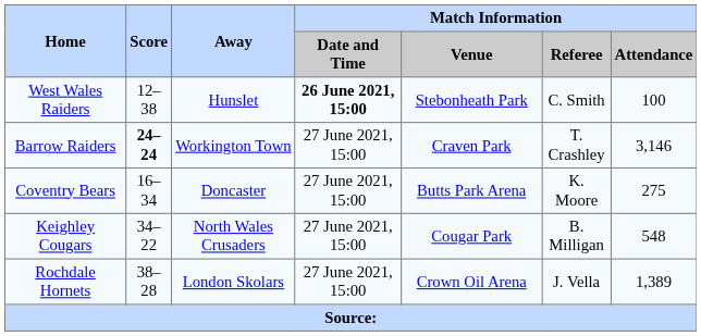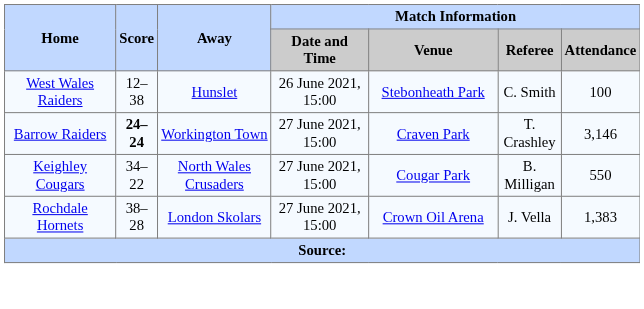 <table border=1 style="border-collapse:collapse; font-size:90%; text-align:center;" cellpadding=3 cellspacing=0 width=100%>
 <tr style="background:#C1D8ff;">
 <th scope="col" rowspan=2 width=19%>Home</th>
 <th scope="col" rowspan=2 width=6%>Score</th>
 <th scope="col" rowspan=2 width=19%>Away</th>
 <th colspan=4>Match Information</th>
 </tr>
 <tr style="background:#CCCCCC;">
 <th scope="col" width=17%>Date and Time</th>
 <th scope="col" width=22%>Venue</th>
 <th scope="col" width=10%>Referee</th>
 <th scope="col" width=7%>Attendance</th>
 </tr>
 <tr style="background:#F5FAFF;">
 <td> <a href='#'>West Wales Raiders</a></td>
 <td>12–38</td>
 <td> <a href='#'>Hunslet</a></td>
-<td><strong>26 June 2021, 15:00</strong></td>
+<td>26 June 2021, 15:00</td>
 <td><a href='#'>Stebonheath Park</a></td>
 <td>C. Smith</td>
 <td>100</td>
 </tr>
 <tr style="background:#F5FAFF;">
 <td> <a href='#'>Barrow Raiders</a></td>
 <td><strong>24–24</strong></td>
 <td> <a href='#'>Workington Town</a></td>
 <td>27 June 2021, 15:00</td>
 <td><a href='#'>Craven Park</a></td>
 <td>T. Crashley</td>
 <td>3,146</td>
 </tr>
 <tr style="background:#F5FAFF;">
-<td> <a href='#'>Coventry Bears</a></td>
-<td>16–34</td>
-<td> <a href='#'>Doncaster</a></td>
-<td>27 June 2021, 15:00</td>
-<td><a href='#'>Butts Park Arena</a></td>
-<td>K. Moore</td>
-<td>275</td>
-</tr>
-<tr style="background:#F5FAFF;">
 <td> <a href='#'>Keighley Cougars</a></td>
 <td>34–22</td>
 <td> <a href='#'>North Wales Crusaders</a></td>
 <td>27 June 2021, 15:00</td>
 <td><a href='#'>Cougar Park</a></td>
 <td>B. Milligan</td>
-<td>548</td>
+<td>550</td>
 </tr>
 <tr style="background:#F5FAFF;">
 <td> <a href='#'>Rochdale Hornets</a></td>
 <td>38–28</td>
 <td> <a href='#'>London Skolars</a></td>
 <td>27 June 2021, 15:00</td>
 <td><a href='#'>Crown Oil Arena</a></td>
 <td>J. Vella</td>
-<td>1,389</td>
+<td>1,383</td>
 </tr>
 <tr style="background:#c1d8ff;">
 <th colspan=7>Source:</th>
 </tr>
 </table>
